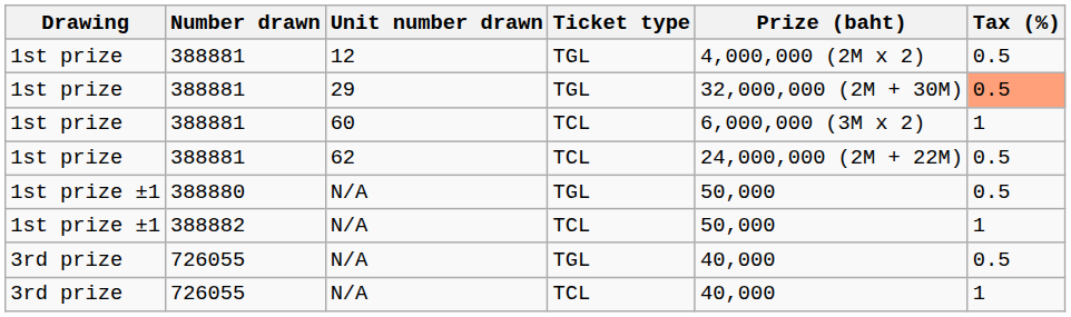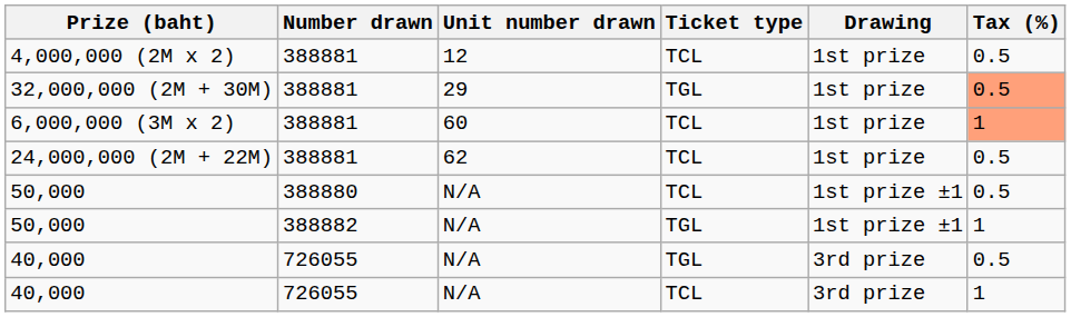 <table class="wikitable">
 <tr>
-<th>Drawing</th>
+<th>Prize (baht)</th>
 <th>Number drawn</th>
 <th>Unit number drawn</th>
 <th>Ticket type</th>
-<th>Prize (baht)</th>
+<th>Drawing</th>
 <th>Tax (%)</th>
 </tr>
 <tr>
-<td>1st prize</td>
+<td>4,000,000 (2M x 2)</td>
 <td>388881</td>
 <td>12</td>
-<td>TGL</td>
-<td>4,000,000 (2M x 2)</td>
+<td>TCL</td>
+<td>1st prize</td>
 <td>0.5</td>
 </tr>
 <tr>
-<td>1st prize</td>
+<td>32,000,000 (2M + 30M)</td>
 <td>388881</td>
 <td>29</td>
 <td>TGL</td>
-<td>32,000,000 (2M + 30M)</td>
+<td>1st prize</td>
 <td style="background: lightsalmon;">0.5</td>
 </tr>
 <tr>
-<td>1st prize</td>
+<td>6,000,000 (3M x 2)</td>
 <td>388881</td>
 <td>60</td>
 <td>TCL</td>
-<td>6,000,000 (3M x 2)</td>
+<td>1st prize</td>
+<td style="background: lightsalmon;">1</td>
+</tr>
+<tr>
+<td>24,000,000 (2M + 22M)</td>
+<td>388881</td>
+<td>62</td>
+<td>TCL</td>
+<td>1st prize</td>
+<td>0.5</td>
+</tr>
+<tr>
+<td>50,000</td>
+<td>388880</td>
+<td>N/A</td>
+<td>TCL</td>
+<td>1st prize ±1</td>
+<td>0.5</td>
+</tr>
+<tr>
+<td>50,000</td>
+<td>388882</td>
+<td>N/A</td>
+<td>TGL</td>
+<td>1st prize ±1</td>
 <td>1</td>
 </tr>
 <tr>
-<td>1st prize</td>
-<td>388881</td>
-<td>62</td>
-<td>TCL</td>
-<td>24,000,000 (2M + 22M)</td>
+<td>40,000</td>
+<td>726055</td>
+<td>N/A</td>
+<td>TGL</td>
+<td>3rd prize</td>
 <td>0.5</td>
 </tr>
 <tr>
-<td>1st prize ±1</td>
-<td>388880</td>
-<td>N/A</td>
-<td>TGL</td>
-<td>50,000</td>
-<td>0.5</td>
-</tr>
-<tr>
-<td>1st prize ±1</td>
-<td>388882</td>
-<td>N/A</td>
-<td>TCL</td>
-<td>50,000</td>
-<td>1</td>
-</tr>
-<tr>
-<td>3rd prize</td>
-<td>726055</td>
-<td>N/A</td>
-<td>TGL</td>
 <td>40,000</td>
-<td>0.5</td>
-</tr>
-<tr>
-<td>3rd prize</td>
 <td>726055</td>
 <td>N/A</td>
 <td>TCL</td>
-<td>40,000</td>
+<td>3rd prize</td>
 <td>1</td>
 </tr>
 </table>
